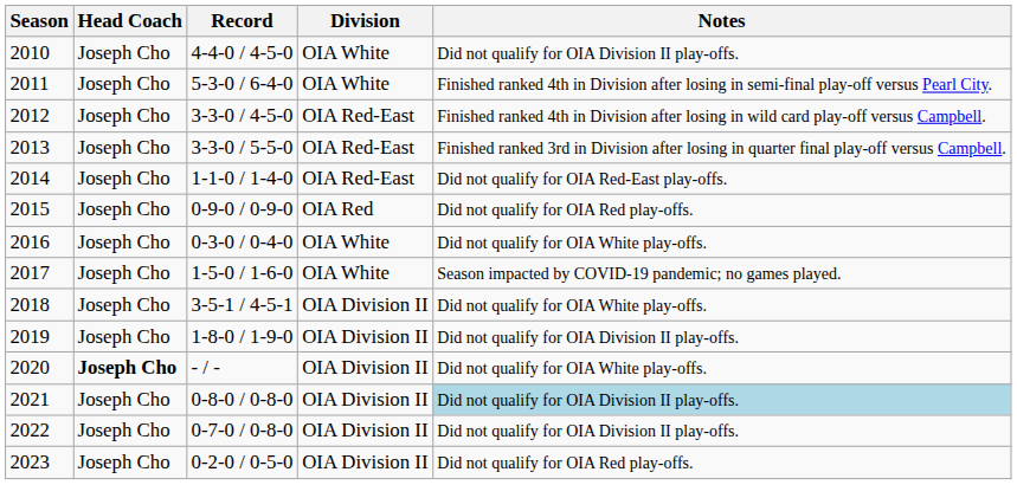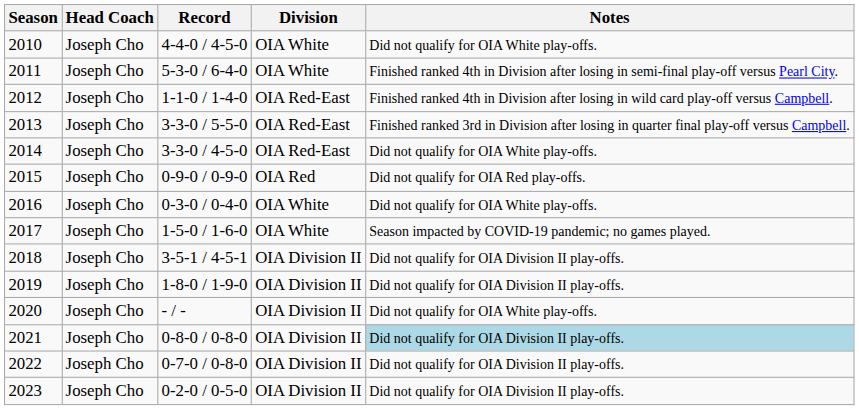 <table class="wikitable">
 <tr>
 <th>Season</th>
 <th>Head Coach</th>
 <th>Record</th>
 <th>Division</th>
 <th>Notes</th>
 </tr>
 <tr>
 <td>2010</td>
 <td>Joseph Cho</td>
 <td>4-4-0 / 4-5-0</td>
 <td>OIA White</td>
-<td><small>Did not qualify for OIA Division II play-offs.</small></td>
+<td><small>Did not qualify for OIA White play-offs.</small></td>
 </tr>
 <tr>
 <td>2011</td>
 <td>Joseph Cho</td>
 <td>5-3-0 / 6-4-0</td>
 <td>OIA White</td>
 <td><small>Finished ranked 4th in Division after losing in semi-final play-off versus <a href='#'>Pearl City</a>.</small></td>
 </tr>
 <tr>
 <td>2012</td>
 <td>Joseph Cho</td>
-<td>3-3-0 / 4-5-0</td>
+<td>1-1-0 / 1-4-0</td>
 <td>OIA Red-East</td>
 <td><small>Finished ranked 4th in Division after losing in wild card play-off versus <a href='#'>Campbell</a>.</small></td>
 </tr>
 <tr>
 <td>2013</td>
 <td>Joseph Cho</td>
 <td>3-3-0 / 5-5-0</td>
 <td>OIA Red-East</td>
 <td><small>Finished ranked 3rd in Division after losing in quarter final play-off versus <a href='#'>Campbell</a>.</small></td>
 </tr>
 <tr>
 <td>2014</td>
 <td>Joseph Cho</td>
-<td>1-1-0 / 1-4-0</td>
+<td>3-3-0 / 4-5-0</td>
 <td>OIA Red-East</td>
-<td><small>Did not qualify for OIA Red-East play-offs.</small></td>
+<td><small>Did not qualify for OIA White play-offs.</small></td>
 </tr>
 <tr>
 <td>2015</td>
 <td>Joseph Cho</td>
 <td>0-9-0 / 0-9-0</td>
 <td>OIA Red</td>
 <td><small>Did not qualify for OIA Red play-offs.</small></td>
 </tr>
 <tr>
 <td>2016</td>
 <td>Joseph Cho</td>
 <td>0-3-0 / 0-4-0</td>
 <td>OIA White</td>
 <td><small>Did not qualify for OIA White play-offs.</small></td>
 </tr>
 <tr>
 <td>2017</td>
 <td>Joseph Cho</td>
 <td>1-5-0 / 1-6-0</td>
 <td>OIA White</td>
 <td><small>Season impacted by COVID-19 pandemic; no games played.</small></td>
 </tr>
 <tr>
 <td>2018</td>
 <td>Joseph Cho</td>
 <td>3-5-1 / 4-5-1</td>
 <td>OIA Division II</td>
-<td><small>Did not qualify for OIA White play-offs.</small></td>
+<td><small>Did not qualify for OIA Division II play-offs.</small></td>
 </tr>
 <tr>
 <td>2019</td>
 <td>Joseph Cho</td>
 <td>1-8-0 / 1-9-0</td>
 <td>OIA Division II</td>
 <td><small>Did not qualify for OIA Division II play-offs.</small></td>
 </tr>
 <tr>
 <td>2020</td>
-<td><strong>Joseph Cho</strong></td>
+<td>Joseph Cho</td>
 <td>- / -</td>
 <td>OIA Division II</td>
 <td><small>Did not qualify for OIA White play-offs.</small></td>
 </tr>
 <tr>
 <td>2021</td>
 <td>Joseph Cho</td>
 <td>0-8-0 / 0-8-0</td>
 <td>OIA Division II</td>
 <td style="background: lightblue;"><small>Did not qualify for OIA Division II play-offs.</small></td>
 </tr>
 <tr>
 <td>2022</td>
 <td>Joseph Cho</td>
 <td>0-7-0 / 0-8-0</td>
 <td>OIA Division II</td>
 <td><small>Did not qualify for OIA Division II play-offs.</small></td>
 </tr>
 <tr>
 <td>2023</td>
 <td>Joseph Cho</td>
 <td>0-2-0 / 0-5-0</td>
 <td>OIA Division II</td>
-<td><small>Did not qualify for OIA Red play-offs.</small></td>
+<td><small>Did not qualify for OIA Division II play-offs.</small></td>
 </tr>
 </table>
